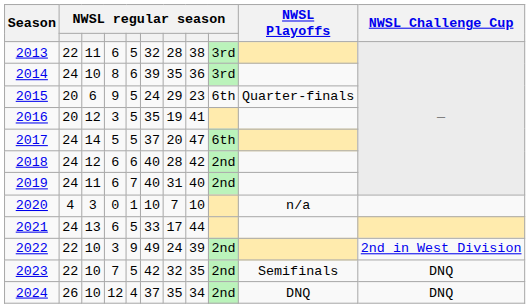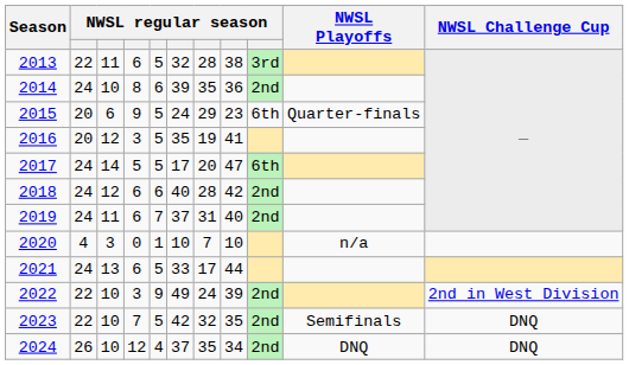 <table class="wikitable sortable" style="text-align: center">
 <tr>
 <th rowspan="2" scope="col">Season</th>
 <th colspan="8" class="unsortable">NWSL regular season</th>
 <th rowspan="2" scope="col"><a href='#'>NWSL<br>Playoffs</a></th>
 <th rowspan="2" scope="col"><a href='#'>NWSL Challenge Cup</a></th>
 </tr>
 <tr>
 <th></th>
 <th></th>
 <th></th>
 <th></th>
 <th></th>
 <th></th>
 <th></th>
 <th scope="col"></th>
 </tr>
 <tr>
 <td><a href='#'>2013</a></td>
 <td>22</td>
 <td>11</td>
 <td>6</td>
 <td>5</td>
 <td>32</td>
 <td>28</td>
 <td>38</td>
 <td style="background:#BBF3BB;">3rd</td>
 <td style="background:#ffebad;"><a href='#'></a></td>
 <td rowspan="7" align="center" style="background:#ececec; color:gray ">—</td>
 </tr>
 <tr>
 <td><a href='#'>2014</a></td>
 <td>24</td>
 <td>10</td>
 <td>8</td>
 <td>6</td>
 <td>39</td>
 <td>35</td>
 <td>36</td>
-<td style="background:#BBF3BB;">3rd</td>
+<td style="background:#BBF3BB;">2nd</td>
 <td><a href='#'></a></td>
 </tr>
 <tr>
 <td><a href='#'>2015</a></td>
 <td>20</td>
 <td>6</td>
 <td>9</td>
 <td>5</td>
 <td>24</td>
 <td>29</td>
 <td>23</td>
 <td>6th</td>
 <td>Quarter-finals</td>
 </tr>
 <tr>
 <td><a href='#'>2016</a></td>
 <td>20</td>
 <td>12</td>
 <td>3</td>
 <td>5</td>
 <td>35</td>
 <td>19</td>
 <td>41</td>
 <td style="background:#ffebad;"><a href='#'></a></td>
 <td><a href='#'></a></td>
 </tr>
 <tr>
 <td><a href='#'>2017</a></td>
 <td>24</td>
 <td>14</td>
 <td>5</td>
 <td>5</td>
-<td>37</td>
+<td>17</td>
 <td>20</td>
 <td>47</td>
 <td style="background:#BBF3BB;">6th</td>
 <td style="background:#ffebad;"><a href='#'></a></td>
 </tr>
 <tr>
 <td><a href='#'>2018</a></td>
 <td>24</td>
 <td>12</td>
 <td>6</td>
 <td>6</td>
 <td>40</td>
 <td>28</td>
 <td>42</td>
 <td style="background:#BBF3BB;">2nd</td>
 <td></td>
 </tr>
 <tr>
 <td><a href='#'>2019</a></td>
 <td>24</td>
 <td>11</td>
 <td>6</td>
 <td>7</td>
-<td>40</td>
+<td>37</td>
 <td>31</td>
 <td>40</td>
 <td style="background:#BBF3BB;">2nd</td>
 <td></td>
 </tr>
 <tr>
 <td><a href='#'>2020</a></td>
 <td>4</td>
 <td>3</td>
 <td>0</td>
 <td>1</td>
 <td>10</td>
 <td>7</td>
 <td>10</td>
 <td style="background:#ffebad;"></td>
 <td>n/a</td>
 <td><a href='#'></a></td>
 </tr>
 <tr>
 <td><a href='#'>2021</a></td>
 <td>24</td>
 <td>13</td>
 <td>6</td>
 <td>5</td>
 <td>33</td>
 <td>17</td>
 <td>44</td>
 <td style="background:#ffebad;"><a href='#'></a></td>
 <td></td>
 <td style="background:#ffebad;"><a href='#'></a></td>
 </tr>
 <tr>
 <td><a href='#'>2022</a></td>
 <td>22</td>
 <td>10</td>
 <td>3</td>
 <td>9</td>
 <td>49</td>
 <td>24</td>
 <td>39</td>
 <td style="background:#BBF3BB;">2nd</td>
 <td style="background:#ffebad;"><a href='#'></a></td>
 <td><a href='#'>2nd in West Division</a></td>
 </tr>
 <tr>
 <td><a href='#'>2023</a></td>
 <td>22</td>
 <td>10</td>
 <td>7</td>
 <td>5</td>
 <td>42</td>
 <td>32</td>
 <td>35</td>
 <td style="background:#BBF3BB;">2nd</td>
 <td>Semifinals</td>
 <td>DNQ</td>
 </tr>
 <tr>
 <td><a href='#'>2024</a></td>
 <td>26</td>
 <td>10</td>
 <td>12</td>
 <td>4</td>
 <td>37</td>
 <td>35</td>
 <td>34</td>
 <td style="background:#BBF3BB;">2nd</td>
 <td>DNQ</td>
 <td>DNQ</td>
 </tr>
 </table>
